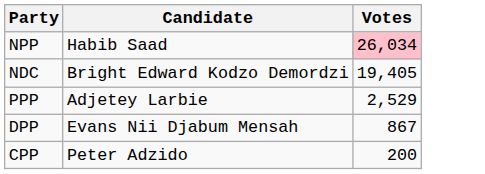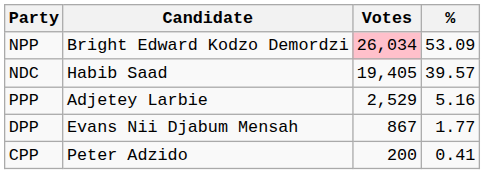 <table class="wikitable">
 <tr>
 <th>Party</th>
 <th>Candidate</th>
 <th>Votes</th>
+<th>%</th>
 </tr>
 <tr>
 <td>NPP</td>
-<td>Habib Saad</td>
+<td>Bright Edward Kodzo Demordzi</td>
 <td align=right style="background: pink;">26,034</td>
+<td align=right>53.09</td>
 </tr>
 <tr>
 <td>NDC</td>
-<td>Bright Edward Kodzo Demordzi</td>
+<td>Habib Saad</td>
 <td align=right>19,405</td>
+<td align=right>39.57</td>
 </tr>
 <tr>
 <td>PPP</td>
 <td>Adjetey Larbie</td>
 <td align=right>2,529</td>
+<td align=right>5.16</td>
 </tr>
 <tr>
 <td>DPP</td>
 <td>Evans Nii Djabum Mensah</td>
 <td align=right>867</td>
+<td align=right>1.77</td>
 </tr>
 <tr>
 <td>CPP</td>
 <td>Peter Adzido</td>
 <td align=right>200</td>
+<td align=right>0.41</td>
 </tr>
 </table>
